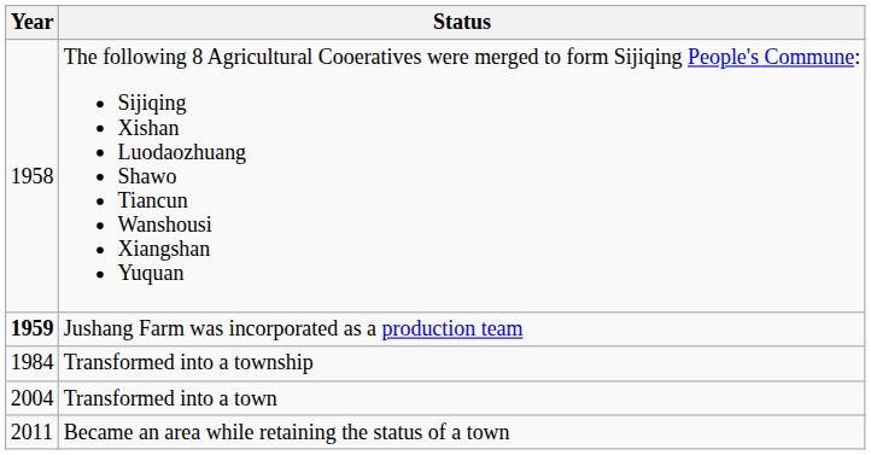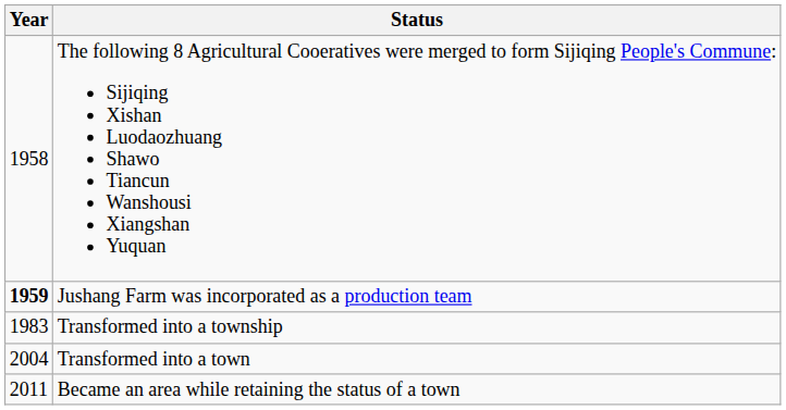 <table class="wikitable">
 <tr>
 <th>Year</th>
 <th>Status</th>
 </tr>
 <tr>
 <td>1958</td>
 <td>The following 8 Agricultural Cooeratives were merged to form Sijiqing <a href='#'>People's Commune</a>:<br><ul><li>Sijiqing</li><li>Xishan</li><li>Luodaozhuang</li><li>Shawo</li><li>Tiancun</li><li>Wanshousi</li><li>Xiangshan</li><li>Yuquan</li></ul></td>
 </tr>
 <tr>
 <td><strong>1959</strong></td>
 <td>Jushang Farm was incorporated as a <a href='#'>production team</a></td>
 </tr>
 <tr>
-<td>1984</td>
+<td>1983</td>
 <td>Transformed into a township</td>
 </tr>
 <tr>
 <td>2004</td>
 <td>Transformed into a town</td>
 </tr>
 <tr>
 <td>2011</td>
 <td>Became an area while retaining the status of a town</td>
 </tr>
 </table>
